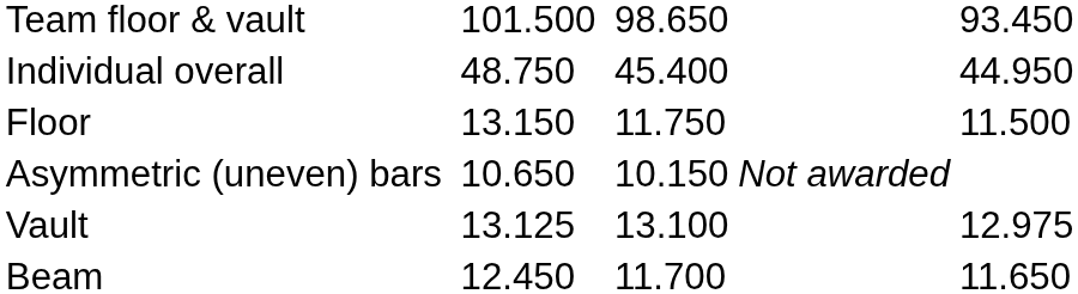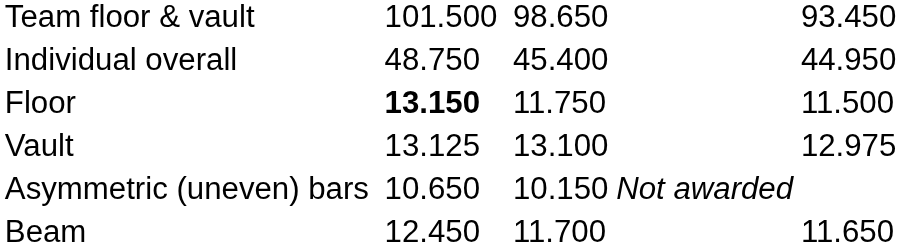 <table>
 <tr>
 <td>Team floor & vault</td>
 <td></td>
 <td>101.500</td>
 <td></td>
 <td>98.650</td>
 <td></td>
 <td>93.450</td>
 </tr>
 <tr>
 <td>Individual overall</td>
 <td></td>
 <td>48.750</td>
 <td></td>
 <td>45.400</td>
 <td></td>
 <td>44.950</td>
 </tr>
 <tr>
 <td>Floor</td>
 <td></td>
-<td>13.150</td>
+<td><strong>13.150</strong></td>
 <td></td>
 <td>11.750</td>
 <td></td>
 <td>11.500</td>
+</tr>
+<tr>
+<td>Vault</td>
+<td></td>
+<td>13.125</td>
+<td></td>
+<td>13.100</td>
+<td><br></td>
+<td>12.975</td>
 </tr>
 <tr>
 <td>Asymmetric (uneven) bars</td>
 <td></td>
 <td>10.650</td>
 <td><br></td>
 <td>10.150</td>
 <td><em>Not awarded</em></td>
 <td></td>
 </tr>
 <tr>
-<td>Vault</td>
-<td></td>
-<td>13.125</td>
-<td></td>
-<td>13.100</td>
-<td><br></td>
-<td>12.975</td>
-</tr>
-<tr>
 <td>Beam</td>
 <td></td>
 <td>12.450</td>
 <td></td>
 <td>11.700</td>
 <td></td>
 <td>11.650</td>
 </tr>
 </table>
